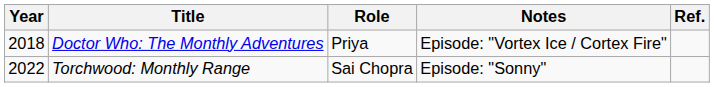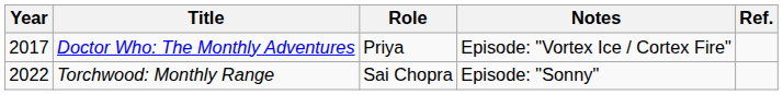 <table class="wikitable">
 <tr>
 <th>Year</th>
 <th>Title</th>
 <th>Role</th>
 <th>Notes</th>
 <th>Ref.</th>
 </tr>
 <tr>
-<td>2018</td>
+<td>2017</td>
 <td><em><a href='#'>Doctor Who: The Monthly Adventures</a></em></td>
 <td>Priya</td>
 <td>Episode: "Vortex Ice / Cortex Fire"</td>
 <td></td>
 </tr>
 <tr>
 <td>2022</td>
 <td><em>Torchwood: Monthly Range</em></td>
 <td>Sai Chopra</td>
 <td>Episode: "Sonny"</td>
 <td></td>
 </tr>
 </table>
